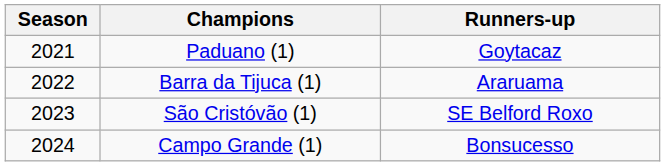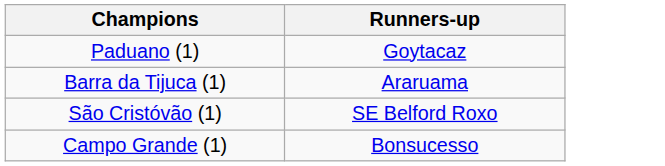 <table class="wikitable" style="text-align:center; margin-left:1em;">
 <tr>
-<th style="width:70px">Season</th>
 <th style="width:220px">Champions</th>
 <th style="width:220px">Runners-up</th>
 </tr>
 <tr>
-<td>2021</td>
 <td><a href='#'>Paduano</a> (1)</td>
 <td><a href='#'>Goytacaz</a></td>
 </tr>
 <tr>
-<td>2022</td>
 <td><a href='#'>Barra da Tijuca</a> (1)</td>
 <td><a href='#'>Araruama</a></td>
 </tr>
 <tr>
-<td>2023</td>
 <td><a href='#'>São Cristóvão</a> (1)</td>
 <td><a href='#'>SE Belford Roxo</a></td>
 </tr>
 <tr>
-<td>2024</td>
 <td><a href='#'>Campo Grande</a> (1)</td>
 <td><a href='#'>Bonsucesso</a></td>
 </tr>
 </table>
